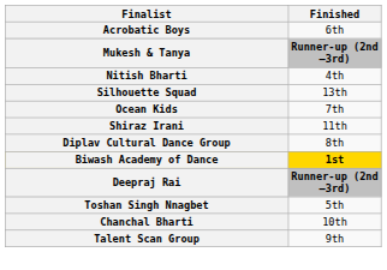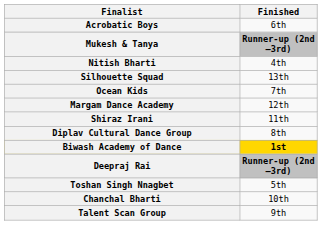 <table class="wikitable sortable plainrowheaders" style="text-align:center; width:30%;">
 <tr>
 <th class="unsortable" style="width:35em;">Finalist</th>
 <th data-sort-type="number" style="width:10em;">Finished</th>
 </tr>
 <tr>
 <th scope="row">Acrobatic Boys</th>
 <td>6th</td>
 </tr>
 <tr style="background: silver;">
 <th scope="row"><strong>Mukesh & Tanya</strong></th>
 <td><strong>Runner-up (2nd—3rd)</strong></td>
 </tr>
 <tr>
 <th scope="row">Nitish Bharti</th>
 <td>4th</td>
 </tr>
 <tr>
 <th scope="row">Silhouette Squad</th>
 <td>13th</td>
 </tr>
 <tr>
 <th scope="row">Ocean Kids</th>
 <td>7th</td>
+</tr>
+<tr>
+<th scope="row">Margam Dance Academy</th>
+<td>12th</td>
 </tr>
 <tr>
 <th scope="row">Shiraz Irani</th>
 <td>11th</td>
 </tr>
 <tr>
 <th scope="row">Diplav Cultural Dance Group</th>
 <td>8th</td>
 </tr>
 <tr style="background:gold;">
 <th scope="row"><strong>Biwash Academy of Dance</strong></th>
 <td><strong>1st</strong></td>
 </tr>
 <tr style="background:silver;">
 <th scope="row"><strong>Deepraj Rai</strong></th>
 <td><strong>Runner-up (2nd—3rd)</strong></td>
 </tr>
 <tr>
 <th scope="row">Toshan Singh Nnagbet</th>
 <td>5th</td>
 </tr>
 <tr>
 <th scope="row">Chanchal Bharti</th>
 <td>10th</td>
 </tr>
 <tr>
 <th scope="row">Talent Scan Group</th>
 <td>9th</td>
 </tr>
 </table>
